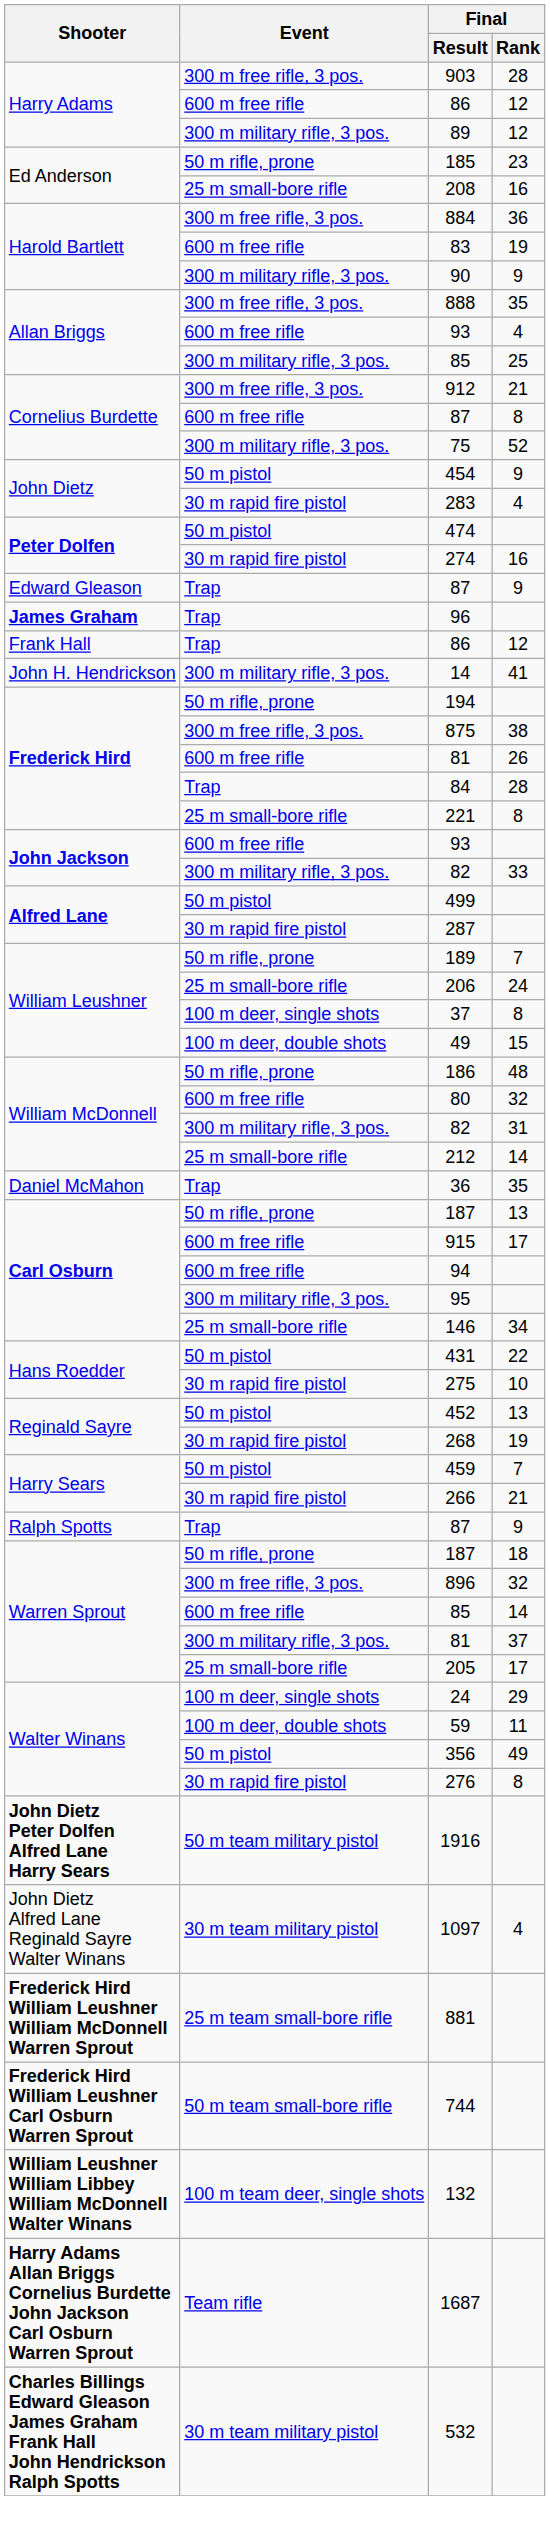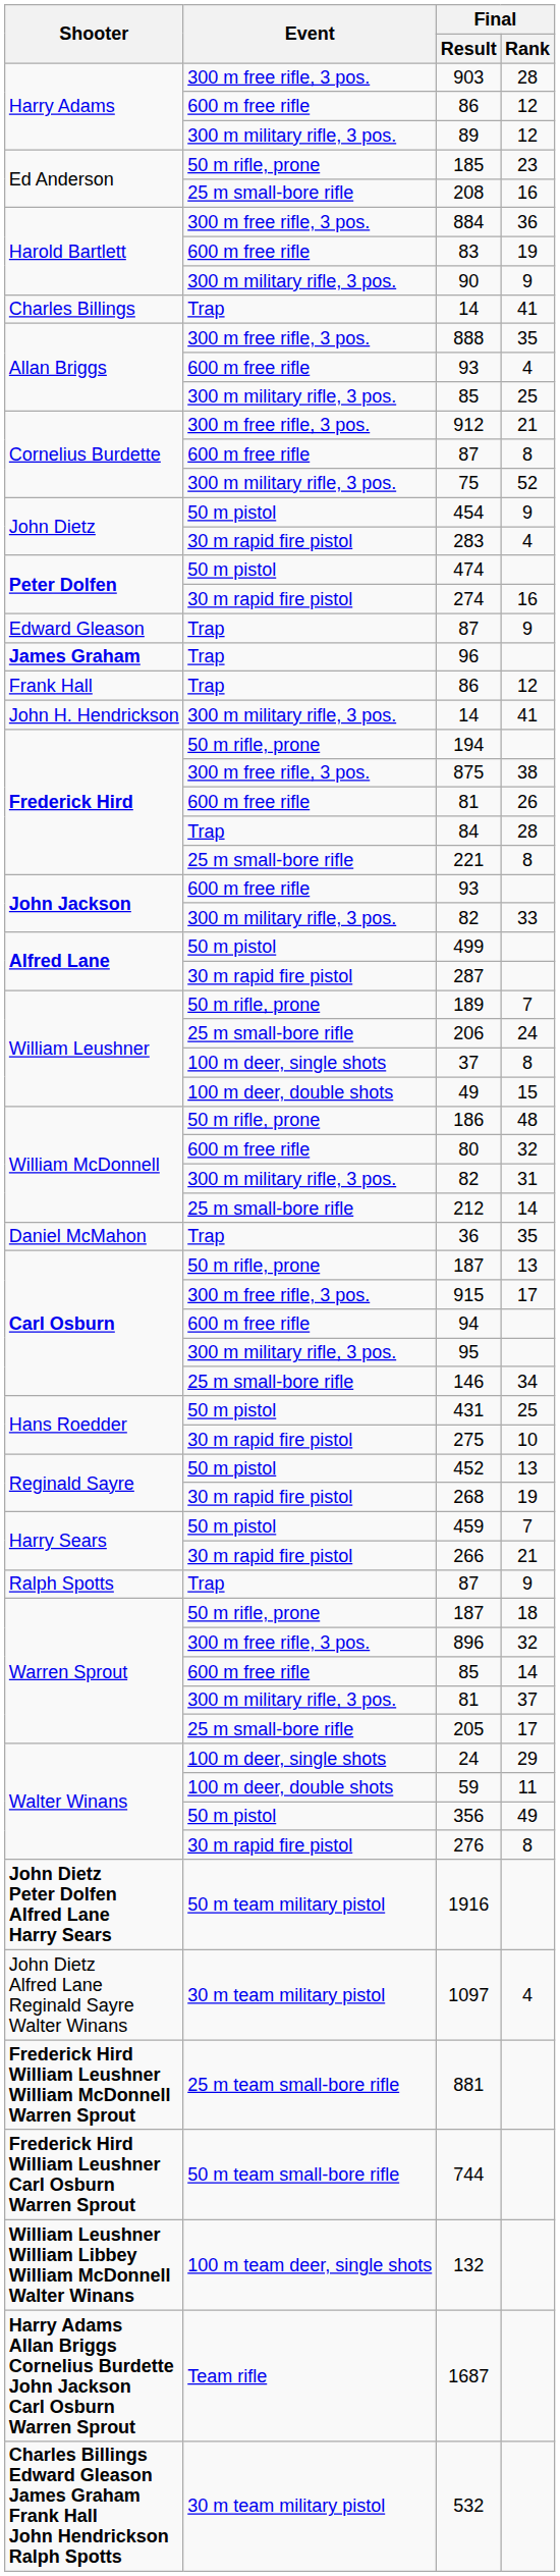 <table class=wikitable style="font-size:90%">
 <tr>
 <th rowspan=2>Shooter</th>
 <th rowspan=2>Event</th>
 <th colspan=2>Final</th>
 </tr>
 <tr>
 <th>Result</th>
 <th>Rank</th>
 </tr>
 <tr>
 <td rowspan=3><a href='#'>Harry Adams</a></td>
 <td><a href='#'>300 m free rifle, 3 pos.</a></td>
 <td align=center>903</td>
 <td align=center>28</td>
 </tr>
 <tr>
 <td><a href='#'>600 m free rifle</a></td>
 <td align=center>86</td>
 <td align=center>12</td>
 </tr>
 <tr>
 <td><a href='#'>300 m military rifle, 3 pos.</a></td>
 <td align=center>89</td>
 <td align=center>12</td>
 </tr>
 <tr>
 <td rowspan=2>Ed Anderson</td>
 <td><a href='#'>50 m rifle, prone</a></td>
 <td align=center>185</td>
 <td align=center>23</td>
 </tr>
 <tr>
 <td><a href='#'>25 m small-bore rifle</a></td>
 <td align=center>208</td>
 <td align=center>16</td>
 </tr>
 <tr>
 <td rowspan=3><a href='#'>Harold Bartlett</a></td>
 <td><a href='#'>300 m free rifle, 3 pos.</a></td>
 <td align=center>884</td>
 <td align=center>36</td>
 </tr>
 <tr>
 <td><a href='#'>600 m free rifle</a></td>
 <td align=center>83</td>
 <td align=center>19</td>
 </tr>
 <tr>
 <td><a href='#'>300 m military rifle, 3 pos.</a></td>
 <td align=center>90</td>
 <td align=center>9</td>
+</tr>
+<tr>
+<td><a href='#'>Charles Billings</a></td>
+<td><a href='#'>Trap</a></td>
+<td align=center>14</td>
+<td align=center>41</td>
 </tr>
 <tr>
 <td rowspan=3><a href='#'>Allan Briggs</a></td>
 <td><a href='#'>300 m free rifle, 3 pos.</a></td>
 <td align=center>888</td>
 <td align=center>35</td>
 </tr>
 <tr>
 <td><a href='#'>600 m free rifle</a></td>
 <td align=center>93</td>
 <td align=center>4</td>
 </tr>
 <tr>
 <td><a href='#'>300 m military rifle, 3 pos.</a></td>
 <td align=center>85</td>
 <td align=center>25</td>
 </tr>
 <tr>
 <td rowspan=3><a href='#'>Cornelius Burdette</a></td>
 <td><a href='#'>300 m free rifle, 3 pos.</a></td>
 <td align=center>912</td>
 <td align=center>21</td>
 </tr>
 <tr>
 <td><a href='#'>600 m free rifle</a></td>
 <td align=center>87</td>
 <td align=center>8</td>
 </tr>
 <tr>
 <td><a href='#'>300 m military rifle, 3 pos.</a></td>
 <td align=center>75</td>
 <td align=center>52</td>
 </tr>
 <tr>
 <td rowspan=2><a href='#'>John Dietz</a></td>
 <td><a href='#'>50 m pistol</a></td>
 <td align=center>454</td>
 <td align=center>9</td>
 </tr>
 <tr>
 <td><a href='#'>30 m rapid fire pistol</a></td>
 <td align=center>283</td>
 <td align=center>4</td>
 </tr>
 <tr>
 <td rowspan=2><strong><a href='#'>Peter Dolfen</a></strong></td>
 <td><a href='#'>50 m pistol</a></td>
 <td align=center>474</td>
 <td align=center></td>
 </tr>
 <tr>
 <td><a href='#'>30 m rapid fire pistol</a></td>
 <td align=center>274</td>
 <td align=center>16</td>
 </tr>
 <tr>
 <td><a href='#'>Edward Gleason</a></td>
 <td><a href='#'>Trap</a></td>
 <td align=center>87</td>
 <td align=center>9</td>
 </tr>
 <tr>
 <td><strong><a href='#'>James Graham</a></strong></td>
 <td><a href='#'>Trap</a></td>
 <td align=center>96</td>
 <td align=center></td>
 </tr>
 <tr>
 <td><a href='#'>Frank Hall</a></td>
 <td><a href='#'>Trap</a></td>
 <td align=center>86</td>
 <td align=center>12</td>
 </tr>
 <tr>
 <td><a href='#'>John H. Hendrickson</a></td>
 <td><a href='#'>300 m military rifle, 3 pos.</a></td>
 <td align=center>14</td>
 <td align=center>41</td>
 </tr>
 <tr>
 <td rowspan=5><strong><a href='#'>Frederick Hird</a></strong></td>
 <td><a href='#'>50 m rifle, prone</a></td>
 <td align=center>194</td>
 <td align=center></td>
 </tr>
 <tr>
 <td><a href='#'>300 m free rifle, 3 pos.</a></td>
 <td align=center>875</td>
 <td align=center>38</td>
 </tr>
 <tr>
 <td><a href='#'>600 m free rifle</a></td>
 <td align=center>81</td>
 <td align=center>26</td>
 </tr>
 <tr>
 <td><a href='#'>Trap</a></td>
 <td align=center>84</td>
 <td align=center>28</td>
 </tr>
 <tr>
 <td><a href='#'>25 m small-bore rifle</a></td>
 <td align=center>221</td>
 <td align=center>8</td>
 </tr>
 <tr>
 <td rowspan=2><strong><a href='#'>John Jackson</a></strong></td>
 <td><a href='#'>600 m free rifle</a></td>
 <td align=center>93</td>
 <td align=center></td>
 </tr>
 <tr>
 <td><a href='#'>300 m military rifle, 3 pos.</a></td>
 <td align=center>82</td>
 <td align=center>33</td>
 </tr>
 <tr>
 <td rowspan=2><strong><a href='#'>Alfred Lane</a></strong></td>
 <td><a href='#'>50 m pistol</a></td>
 <td align=center>499</td>
 <td align=center></td>
 </tr>
 <tr>
 <td><a href='#'>30 m rapid fire pistol</a></td>
 <td align=center>287</td>
 <td align=center></td>
 </tr>
 <tr>
 <td rowspan=4><a href='#'>William Leushner</a></td>
 <td><a href='#'>50 m rifle, prone</a></td>
 <td align=center>189</td>
 <td align=center>7</td>
 </tr>
 <tr>
 <td><a href='#'>25 m small-bore rifle</a></td>
 <td align=center>206</td>
 <td align=center>24</td>
 </tr>
 <tr>
 <td><a href='#'>100 m deer, single shots</a></td>
 <td align=center>37</td>
 <td align=center>8</td>
 </tr>
 <tr>
 <td><a href='#'>100 m deer, double shots</a></td>
 <td align=center>49</td>
 <td align=center>15</td>
 </tr>
 <tr>
 <td rowspan=4><a href='#'>William McDonnell</a></td>
 <td><a href='#'>50 m rifle, prone</a></td>
 <td align=center>186</td>
 <td align=center>48</td>
 </tr>
 <tr>
 <td><a href='#'>600 m free rifle</a></td>
 <td align=center>80</td>
 <td align=center>32</td>
 </tr>
 <tr>
 <td><a href='#'>300 m military rifle, 3 pos.</a></td>
 <td align=center>82</td>
 <td align=center>31</td>
 </tr>
 <tr>
 <td><a href='#'>25 m small-bore rifle</a></td>
 <td align=center>212</td>
 <td align=center>14</td>
 </tr>
 <tr>
 <td><a href='#'>Daniel McMahon</a></td>
 <td><a href='#'>Trap</a></td>
 <td align=center>36</td>
 <td align=center>35</td>
 </tr>
 <tr>
 <td rowspan=5><strong><a href='#'>Carl Osburn</a></strong></td>
 <td><a href='#'>50 m rifle, prone</a></td>
 <td align=center>187</td>
 <td align=center>13</td>
 </tr>
 <tr>
-<td><a href='#'>600 m free rifle</a></td>
+<td><a href='#'>300 m free rifle, 3 pos.</a></td>
 <td align=center>915</td>
 <td align=center>17</td>
 </tr>
 <tr>
 <td><a href='#'>600 m free rifle</a></td>
 <td align=center>94</td>
 <td align=center></td>
 </tr>
 <tr>
 <td><a href='#'>300 m military rifle, 3 pos.</a></td>
 <td align=center>95</td>
 <td align=center></td>
 </tr>
 <tr>
 <td><a href='#'>25 m small-bore rifle</a></td>
 <td align=center>146</td>
 <td align=center>34</td>
 </tr>
 <tr>
 <td rowspan=2><a href='#'>Hans Roedder</a></td>
 <td><a href='#'>50 m pistol</a></td>
 <td align=center>431</td>
-<td align=center>22</td>
+<td align=center>25</td>
 </tr>
 <tr>
 <td><a href='#'>30 m rapid fire pistol</a></td>
 <td align=center>275</td>
 <td align=center>10</td>
 </tr>
 <tr>
 <td rowspan=2><a href='#'>Reginald Sayre</a></td>
 <td><a href='#'>50 m pistol</a></td>
 <td align=center>452</td>
 <td align=center>13</td>
 </tr>
 <tr>
 <td><a href='#'>30 m rapid fire pistol</a></td>
 <td align=center>268</td>
 <td align=center>19</td>
 </tr>
 <tr>
 <td rowspan=2><a href='#'>Harry Sears</a></td>
 <td><a href='#'>50 m pistol</a></td>
 <td align=center>459</td>
 <td align=center>7</td>
 </tr>
 <tr>
 <td><a href='#'>30 m rapid fire pistol</a></td>
 <td align=center>266</td>
 <td align=center>21</td>
 </tr>
 <tr>
 <td><a href='#'>Ralph Spotts</a></td>
 <td><a href='#'>Trap</a></td>
 <td align=center>87</td>
 <td align=center>9</td>
 </tr>
 <tr>
 <td rowspan=5><a href='#'>Warren Sprout</a></td>
 <td><a href='#'>50 m rifle, prone</a></td>
 <td align=center>187</td>
 <td align=center>18</td>
 </tr>
 <tr>
 <td><a href='#'>300 m free rifle, 3 pos.</a></td>
 <td align=center>896</td>
 <td align=center>32</td>
 </tr>
 <tr>
 <td><a href='#'>600 m free rifle</a></td>
 <td align=center>85</td>
 <td align=center>14</td>
 </tr>
 <tr>
 <td><a href='#'>300 m military rifle, 3 pos.</a></td>
 <td align=center>81</td>
 <td align=center>37</td>
 </tr>
 <tr>
 <td><a href='#'>25 m small-bore rifle</a></td>
 <td align=center>205</td>
 <td align=center>17</td>
 </tr>
 <tr>
 <td rowspan=4><a href='#'>Walter Winans</a></td>
 <td><a href='#'>100 m deer, single shots</a></td>
 <td align=center>24</td>
 <td align=center>29</td>
 </tr>
 <tr>
 <td><a href='#'>100 m deer, double shots</a></td>
 <td align=center>59</td>
 <td align=center>11</td>
 </tr>
 <tr>
 <td><a href='#'>50 m pistol</a></td>
 <td align=center>356</td>
 <td align=center>49</td>
 </tr>
 <tr>
 <td><a href='#'>30 m rapid fire pistol</a></td>
 <td align=center>276</td>
 <td align=center>8</td>
 </tr>
 <tr>
 <td><strong>John Dietz <br> Peter Dolfen <br> Alfred Lane <br> Harry Sears</strong></td>
 <td><a href='#'>50 m team military pistol</a></td>
 <td align=center>1916</td>
 <td align=center></td>
 </tr>
 <tr>
 <td>John Dietz <br> Alfred Lane <br> Reginald Sayre <br> Walter Winans</td>
 <td><a href='#'>30 m team military pistol</a></td>
 <td align=center>1097</td>
 <td align=center>4</td>
 </tr>
 <tr>
 <td><strong>Frederick Hird <br> William Leushner <br> William McDonnell <br> Warren Sprout</strong></td>
 <td><a href='#'>25 m team small-bore rifle</a></td>
 <td align=center>881</td>
 <td align=center></td>
 </tr>
 <tr>
 <td><strong>Frederick Hird <br> William Leushner <br> Carl Osburn <br> Warren Sprout</strong></td>
 <td><a href='#'>50 m team small-bore rifle</a></td>
 <td align=center>744</td>
 <td align=center></td>
 </tr>
 <tr>
 <td><strong>William Leushner <br> William Libbey <br> William McDonnell <br> Walter Winans</strong></td>
 <td><a href='#'>100 m team deer, single shots</a></td>
 <td align=center>132</td>
 <td align=center></td>
 </tr>
 <tr>
 <td><strong>Harry Adams <br> Allan Briggs <br> Cornelius Burdette <br> John Jackson <br> Carl Osburn <br> Warren Sprout</strong></td>
 <td><a href='#'>Team rifle</a></td>
 <td align=center>1687</td>
 <td align=center></td>
 </tr>
 <tr>
 <td><strong>Charles Billings <br> Edward Gleason <br> James Graham <br> Frank Hall <br> John Hendrickson <br> Ralph Spotts</strong></td>
 <td><a href='#'>30 m team military pistol</a></td>
 <td align=center>532</td>
 <td align=center></td>
 </tr>
 </table>
